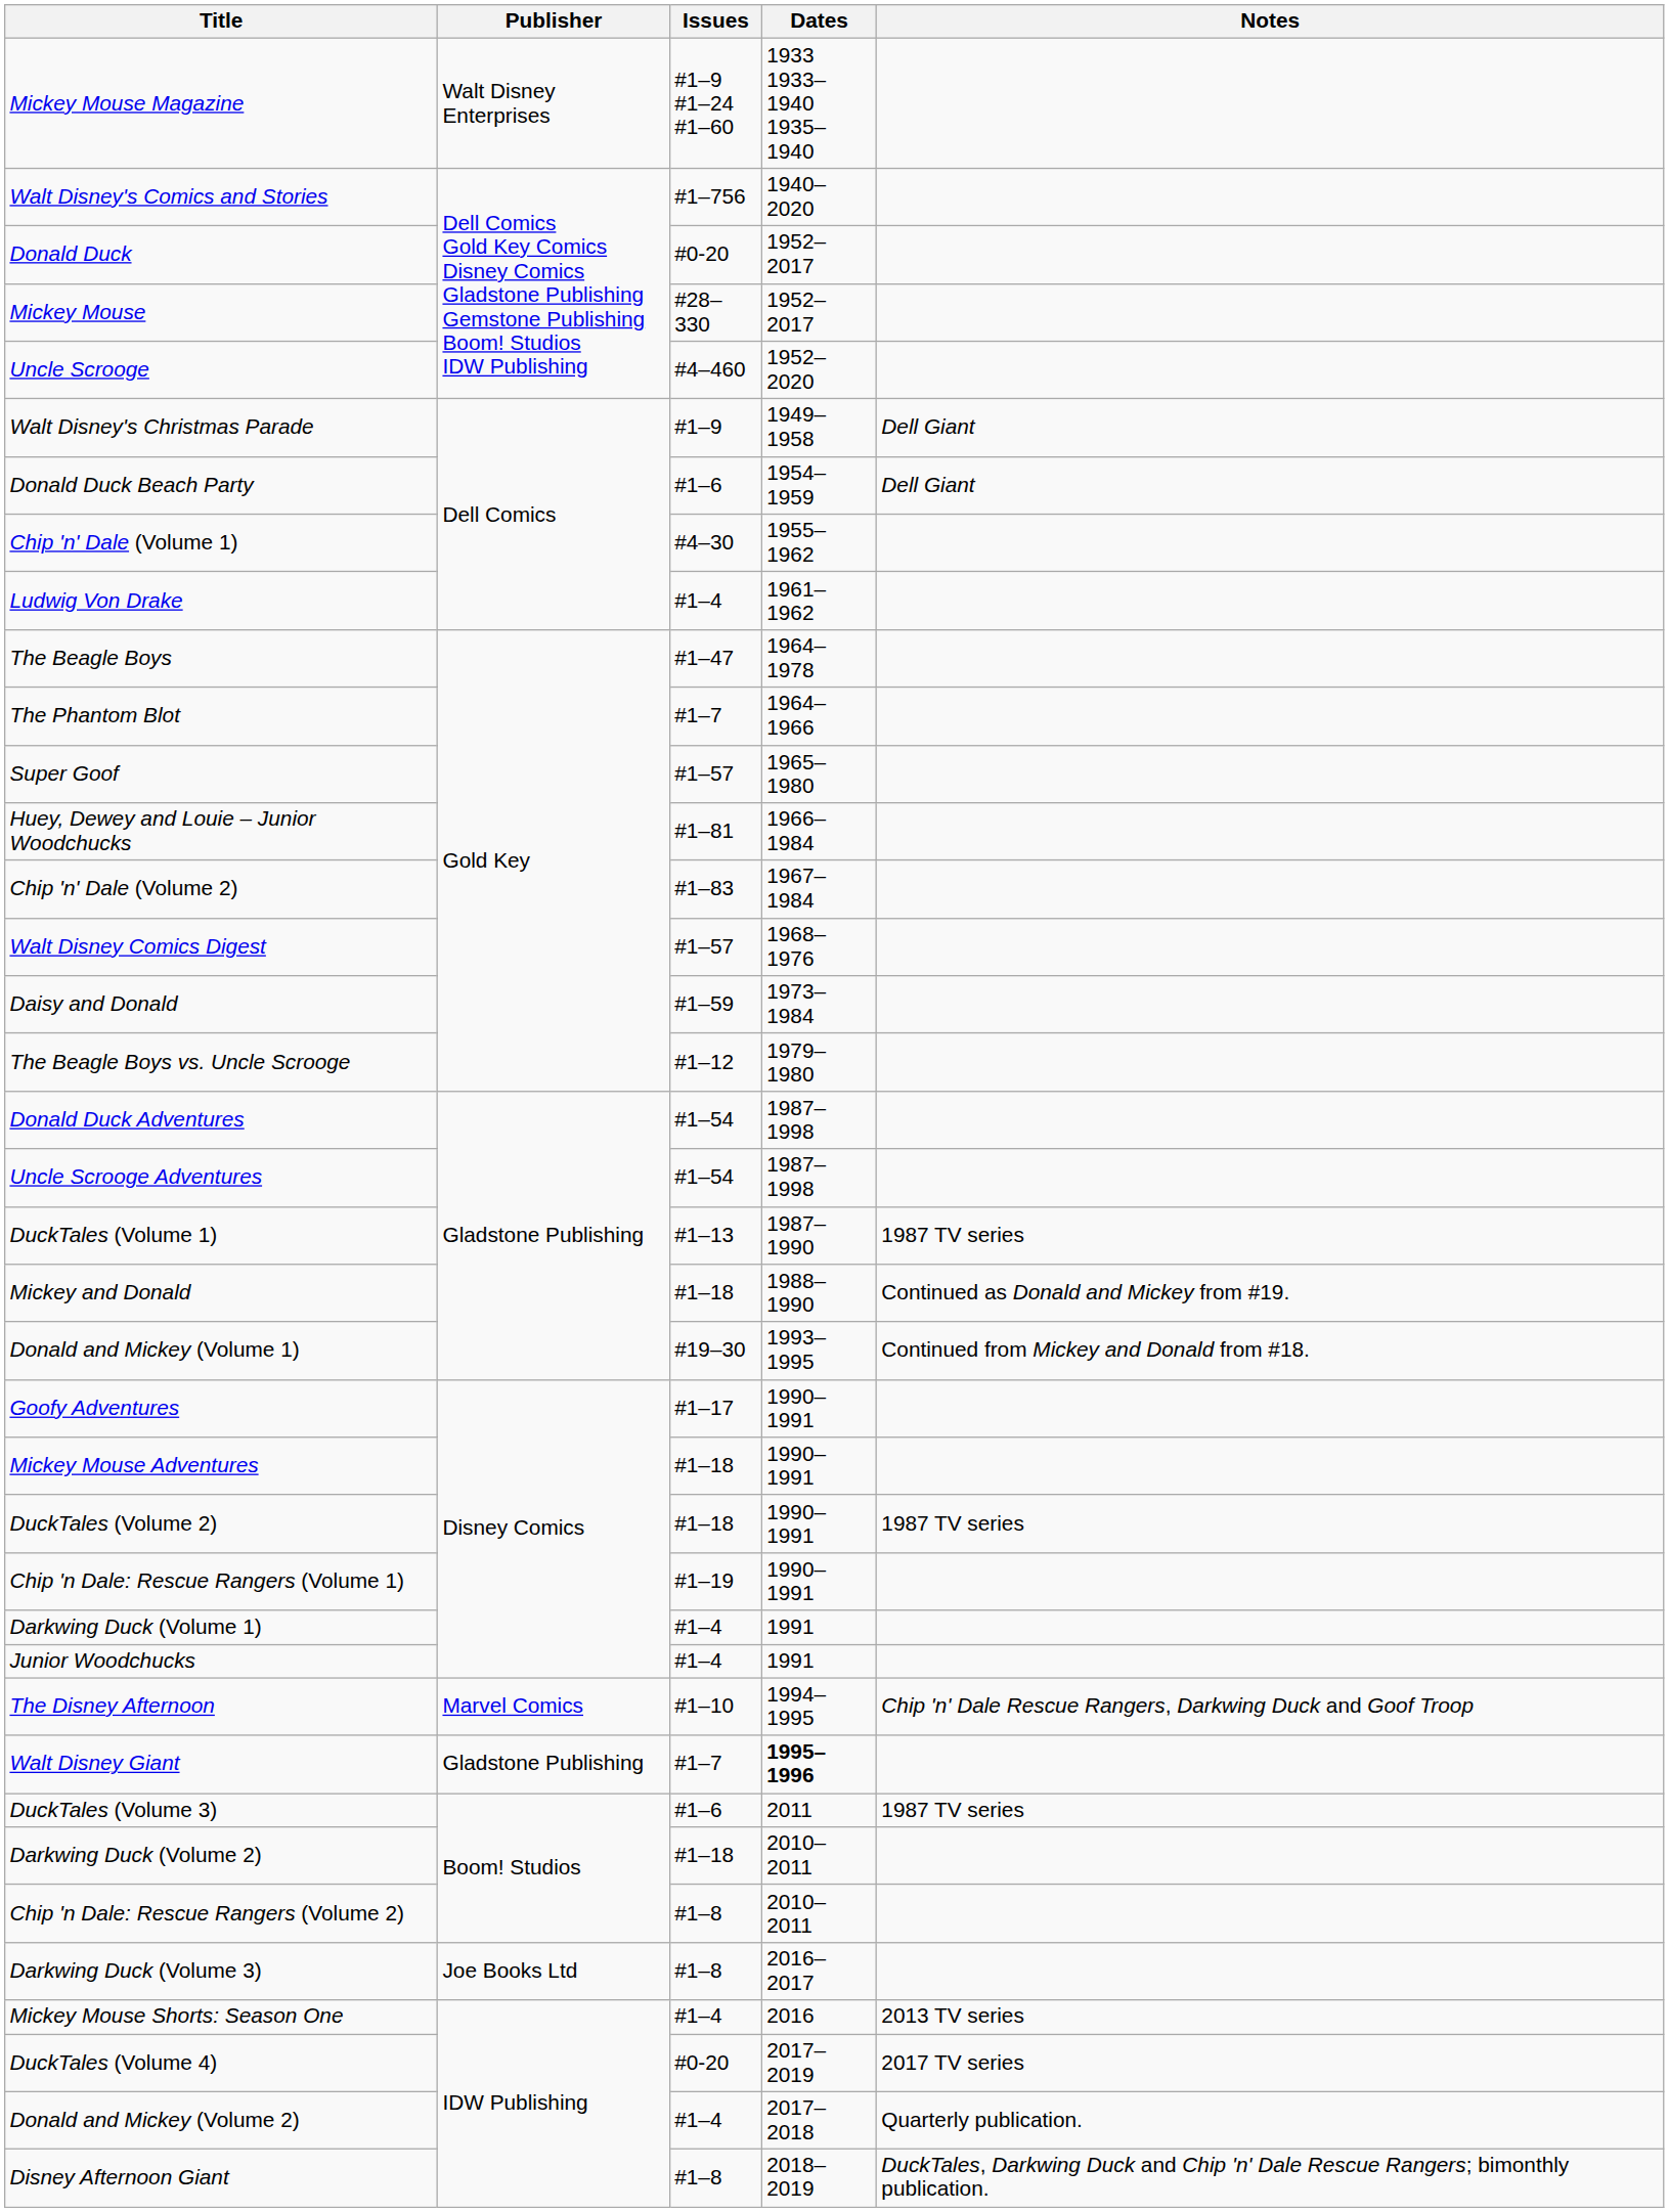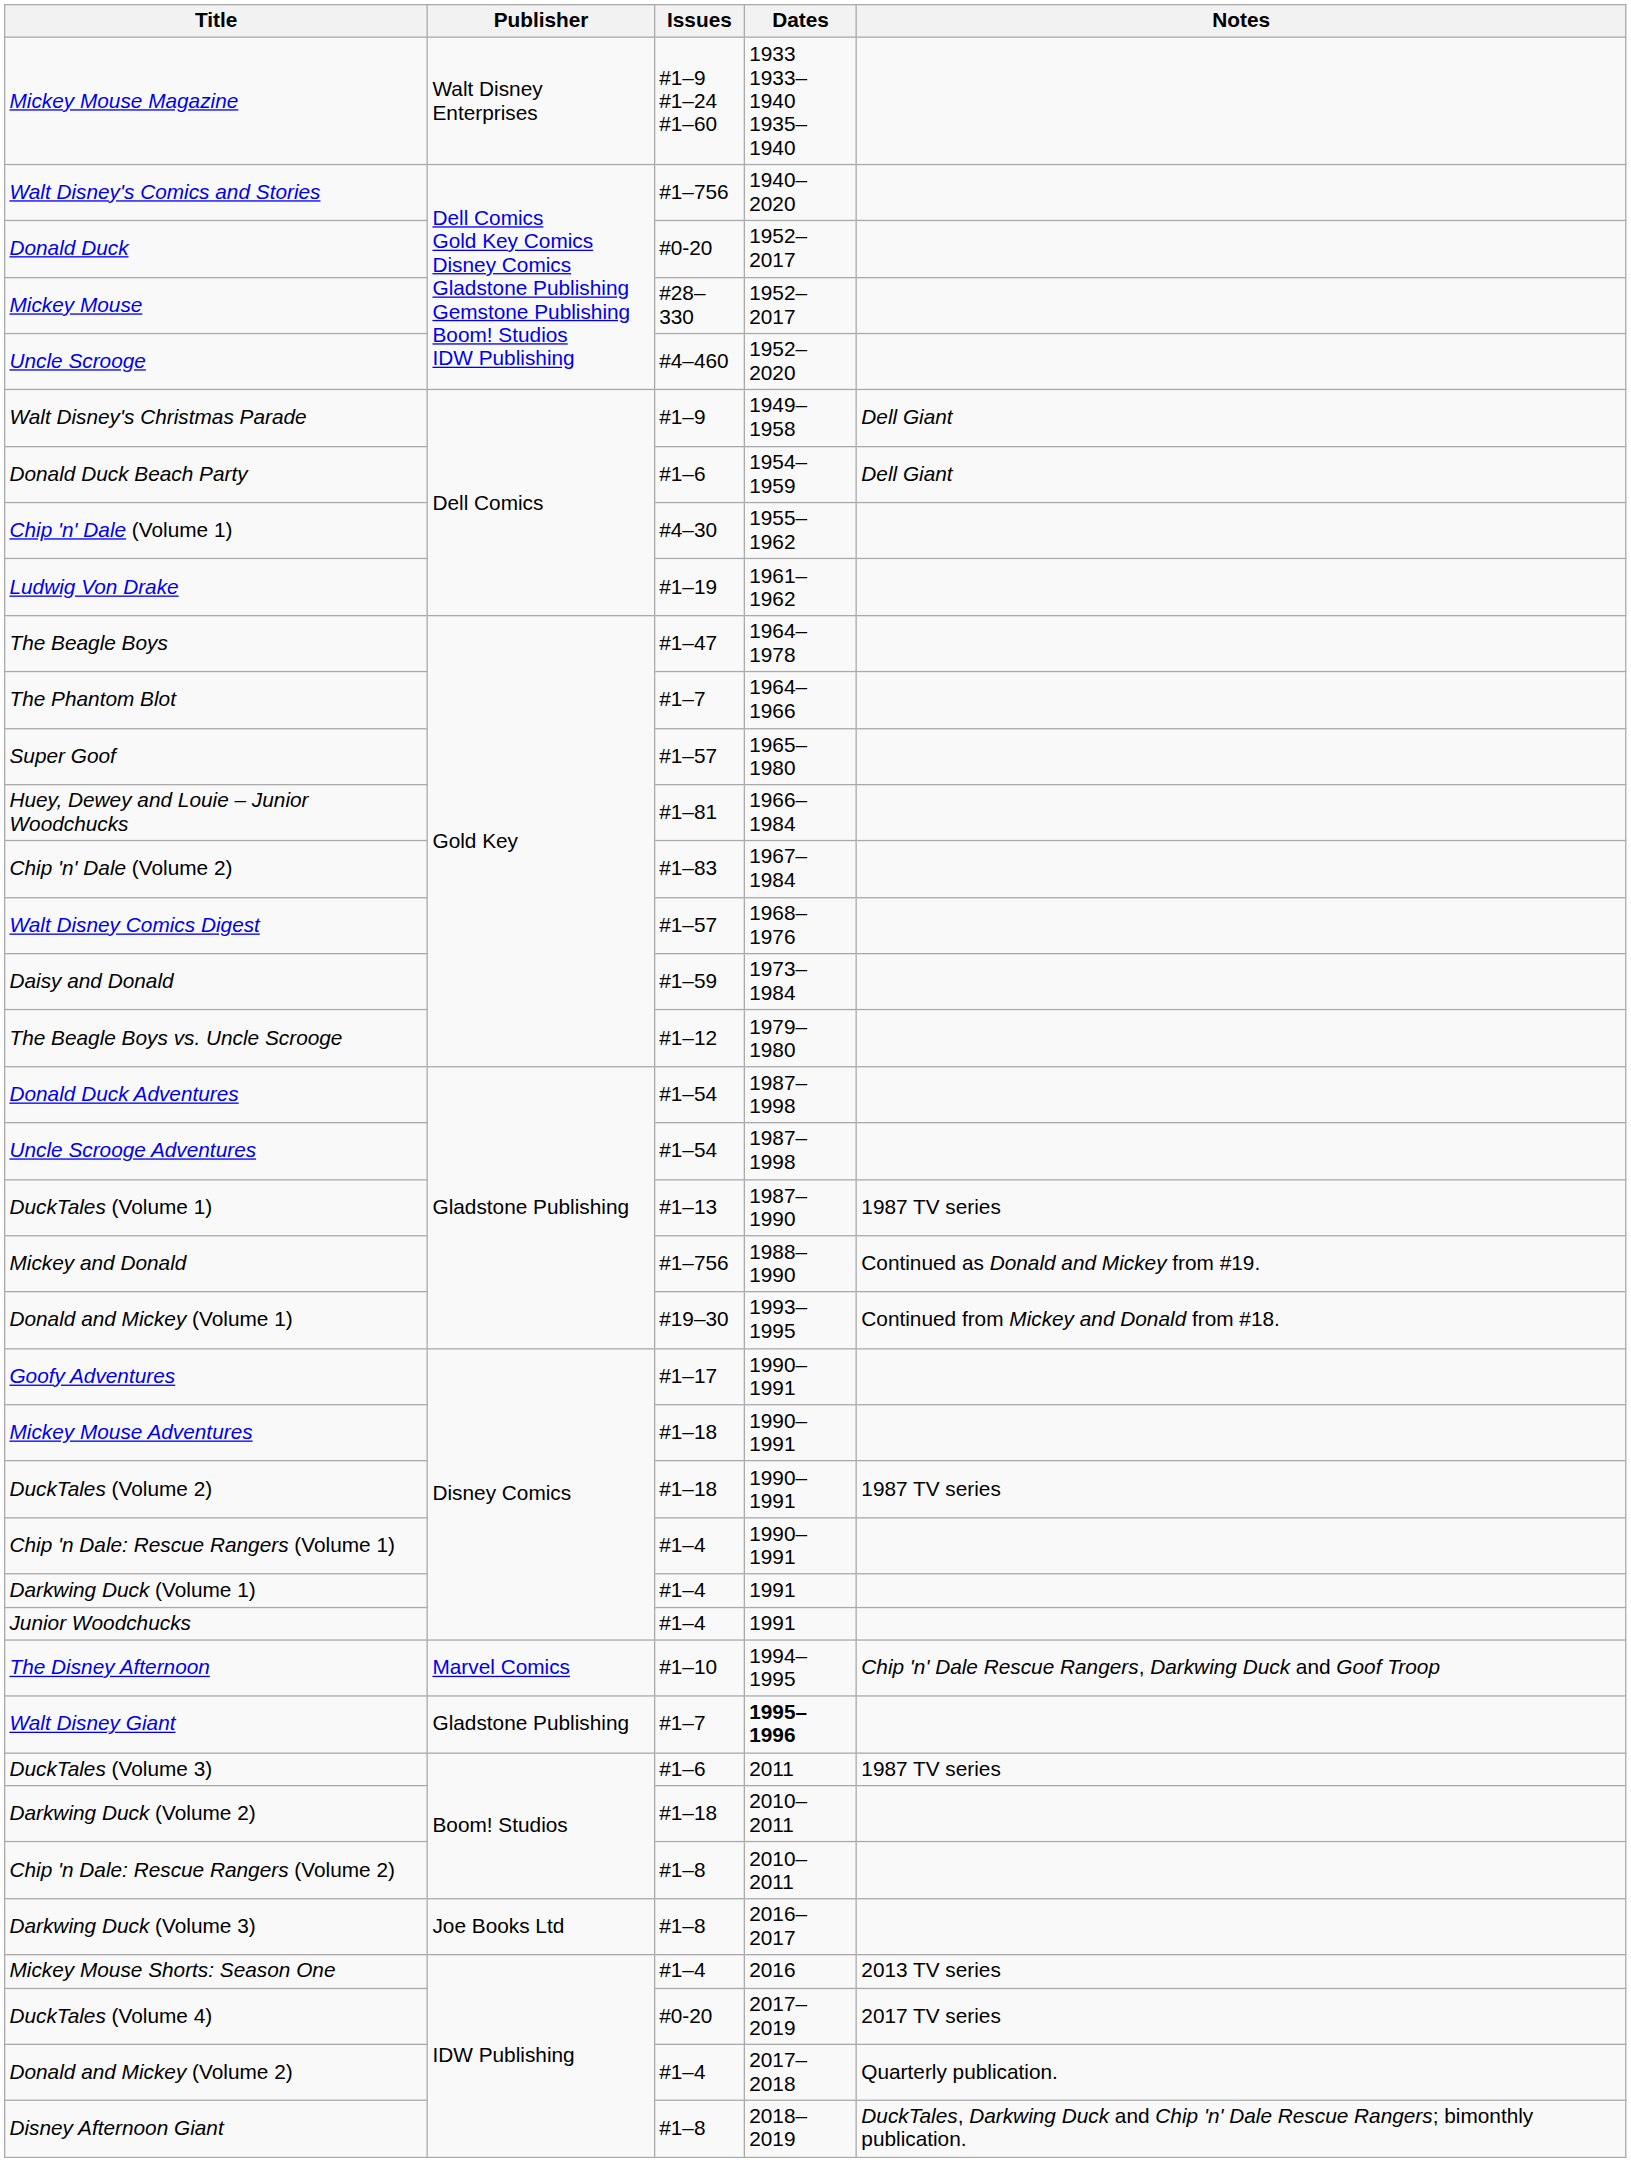 <table class="wikitable sortable">
 <tr>
 <th>Title</th>
 <th>Publisher</th>
 <th>Issues</th>
 <th>Dates</th>
 <th>Notes</th>
 </tr>
 <tr>
 <td><em><a href='#'>Mickey Mouse Magazine</a></em></td>
 <td>Walt Disney Enterprises</td>
 <td>#1–9<br>#1–24<br>#1–60</td>
 <td>1933<br>1933–1940<br>1935–1940</td>
 <td></td>
 </tr>
 <tr>
 <td><em><a href='#'>Walt Disney's Comics and Stories</a></em></td>
 <td rowspan="4"><br><a href='#'>Dell Comics</a><br><a href='#'>Gold Key Comics</a><br><a href='#'>Disney Comics</a><br><a href='#'>Gladstone Publishing</a><br><a href='#'>Gemstone Publishing</a><br><a href='#'>Boom! Studios</a><br><a href='#'>IDW Publishing</a></td>
 <td>#1–756</td>
 <td>1940–2020</td>
 <td></td>
 </tr>
 <tr>
 <td><em><a href='#'>Donald Duck</a></em></td>
 <td>#0-20</td>
 <td>1952–2017</td>
 <td></td>
 </tr>
 <tr>
 <td><em><a href='#'>Mickey Mouse</a></em></td>
 <td>#28–330</td>
 <td>1952–2017</td>
 <td></td>
 </tr>
 <tr>
 <td><em><a href='#'>Uncle Scrooge</a></em></td>
 <td>#4–460</td>
 <td>1952–2020</td>
 <td></td>
 </tr>
 <tr>
 <td><em>Walt Disney's Christmas Parade</em></td>
 <td rowspan="4">Dell Comics</td>
 <td>#1–9</td>
 <td>1949–1958</td>
 <td><em>Dell Giant</em></td>
 </tr>
 <tr>
 <td><em>Donald Duck Beach Party</em></td>
 <td>#1–6</td>
 <td>1954–1959</td>
 <td><em>Dell Giant</em></td>
 </tr>
 <tr>
 <td><em><a href='#'>Chip 'n' Dale</a></em> (Volume 1)</td>
 <td>#4–30</td>
 <td>1955–1962</td>
 <td></td>
 </tr>
 <tr>
 <td><em><a href='#'>Ludwig Von Drake</a></em></td>
-<td>#1–4</td>
+<td>#1–19</td>
 <td>1961–1962</td>
 <td></td>
 </tr>
 <tr>
 <td><em>The Beagle Boys</em></td>
 <td rowspan="8">Gold Key</td>
 <td>#1–47</td>
 <td>1964–1978</td>
 <td></td>
 </tr>
 <tr>
 <td><em>The Phantom Blot</em></td>
 <td>#1–7</td>
 <td>1964–1966</td>
 <td></td>
 </tr>
 <tr>
 <td><em>Super Goof</em></td>
 <td>#1–57</td>
 <td>1965–1980</td>
 <td></td>
 </tr>
 <tr>
 <td><em>Huey, Dewey and Louie – Junior Woodchucks</em></td>
 <td>#1–81</td>
 <td>1966–1984</td>
 <td></td>
 </tr>
 <tr>
 <td><em>Chip 'n' Dale</em> (Volume 2)</td>
 <td>#1–83</td>
 <td>1967–1984</td>
 <td></td>
 </tr>
 <tr>
 <td><em><a href='#'>Walt Disney Comics Digest</a></em></td>
 <td>#1–57</td>
 <td>1968–1976</td>
 <td></td>
 </tr>
 <tr>
 <td><em>Daisy and Donald</em></td>
 <td>#1–59</td>
 <td>1973–1984</td>
 <td></td>
 </tr>
 <tr>
 <td><em>The Beagle Boys vs. Uncle Scrooge</em></td>
 <td>#1–12</td>
 <td>1979–1980</td>
 <td></td>
 </tr>
 <tr>
 <td><em><a href='#'>Donald Duck Adventures</a></em></td>
 <td rowspan="5">Gladstone Publishing</td>
 <td>#1–54</td>
 <td>1987–1998</td>
 <td></td>
 </tr>
 <tr>
 <td><em><a href='#'>Uncle Scrooge Adventures</a></em></td>
 <td>#1–54</td>
 <td>1987–1998</td>
 <td></td>
 </tr>
 <tr>
 <td><em>DuckTales</em> (Volume 1)</td>
 <td>#1–13</td>
 <td>1987–1990</td>
 <td>1987 TV series</td>
 </tr>
 <tr>
 <td><em>Mickey and Donald</em></td>
-<td>#1–18</td>
+<td>#1–756</td>
 <td>1988–1990</td>
 <td>Continued as <em>Donald and Mickey</em> from #19.</td>
 </tr>
 <tr>
 <td><em>Donald and Mickey</em> (Volume 1)</td>
 <td>#19–30</td>
 <td>1993–1995</td>
 <td>Continued from <em>Mickey and Donald</em> from #18.</td>
 </tr>
 <tr>
 <td><em><a href='#'>Goofy Adventures</a></em></td>
 <td rowspan="6">Disney Comics</td>
 <td>#1–17</td>
 <td>1990–1991</td>
 <td></td>
 </tr>
 <tr>
 <td><em><a href='#'>Mickey Mouse Adventures</a></em></td>
 <td>#1–18</td>
 <td>1990–1991</td>
 <td></td>
 </tr>
 <tr>
 <td><em>DuckTales</em> (Volume 2)</td>
 <td>#1–18</td>
 <td>1990–1991</td>
 <td>1987 TV series</td>
 </tr>
 <tr>
 <td><em>Chip 'n Dale: Rescue Rangers</em> (Volume 1)</td>
-<td>#1–19</td>
+<td>#1–4</td>
 <td>1990–1991</td>
 <td></td>
 </tr>
 <tr>
 <td><em>Darkwing Duck</em> (Volume 1)</td>
 <td>#1–4</td>
 <td>1991</td>
 <td></td>
 </tr>
 <tr>
 <td><em>Junior Woodchucks</em></td>
 <td>#1–4</td>
 <td>1991</td>
 <td></td>
 </tr>
 <tr>
 <td><em><a href='#'>The Disney Afternoon</a></em></td>
 <td><a href='#'>Marvel Comics</a></td>
 <td>#1–10</td>
 <td>1994–1995</td>
 <td><em>Chip 'n' Dale Rescue Rangers</em>, <em>Darkwing Duck</em> and <em>Goof Troop</em></td>
 </tr>
 <tr>
 <td><em><a href='#'>Walt Disney Giant</a></em></td>
 <td>Gladstone Publishing</td>
 <td>#1–7</td>
 <td><strong>1995–1996</strong></td>
 <td></td>
 </tr>
 <tr>
 <td><em>DuckTales</em> (Volume 3)</td>
 <td rowspan="3">Boom! Studios</td>
 <td>#1–6</td>
 <td>2011</td>
 <td>1987 TV series</td>
 </tr>
 <tr>
 <td><em>Darkwing Duck</em> (Volume 2)</td>
 <td>#1–18</td>
 <td>2010–2011</td>
 <td></td>
 </tr>
 <tr>
 <td><em>Chip 'n Dale: Rescue Rangers</em> (Volume 2)</td>
 <td>#1–8</td>
 <td>2010–2011</td>
 <td></td>
 </tr>
 <tr>
 <td><em>Darkwing Duck</em> (Volume 3)</td>
 <td>Joe Books Ltd</td>
 <td>#1–8</td>
 <td>2016–2017</td>
 <td></td>
 </tr>
 <tr>
 <td><em>Mickey Mouse Shorts: Season One</em></td>
 <td rowspan="4">IDW Publishing</td>
 <td>#1–4</td>
 <td>2016</td>
 <td>2013 TV series</td>
 </tr>
 <tr>
 <td><em>DuckTales</em> (Volume 4)</td>
 <td>#0-20</td>
 <td>2017–2019</td>
 <td>2017 TV series</td>
 </tr>
 <tr>
 <td><em>Donald and Mickey</em> (Volume 2)</td>
 <td>#1–4</td>
 <td>2017–2018</td>
 <td>Quarterly publication.</td>
 </tr>
 <tr>
 <td><em>Disney Afternoon Giant</em></td>
 <td>#1–8</td>
 <td>2018–2019</td>
 <td><em>DuckTales</em>, <em>Darkwing Duck</em> and <em>Chip 'n' Dale Rescue Rangers</em>; bimonthly publication.</td>
 </tr>
 </table>
